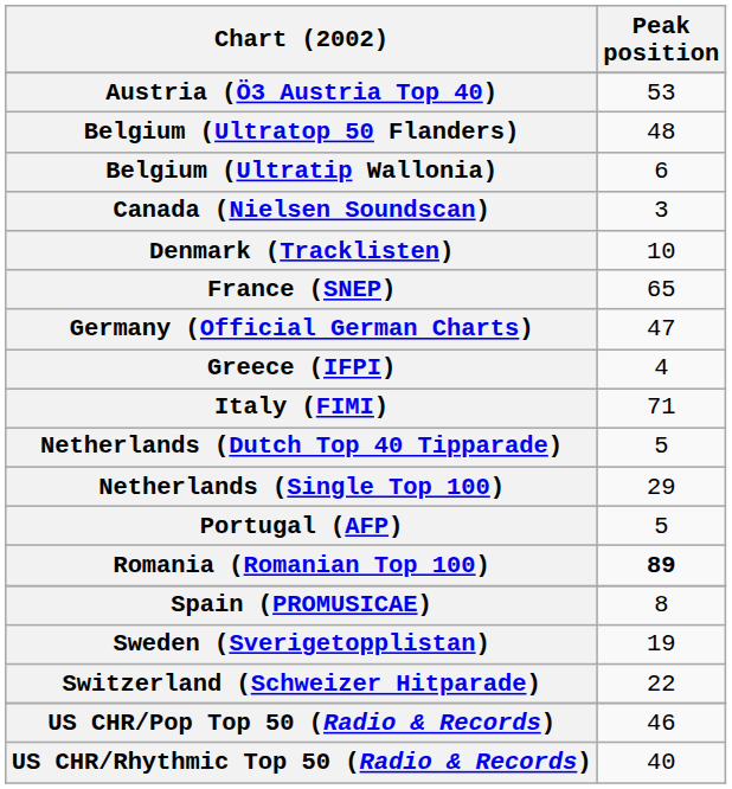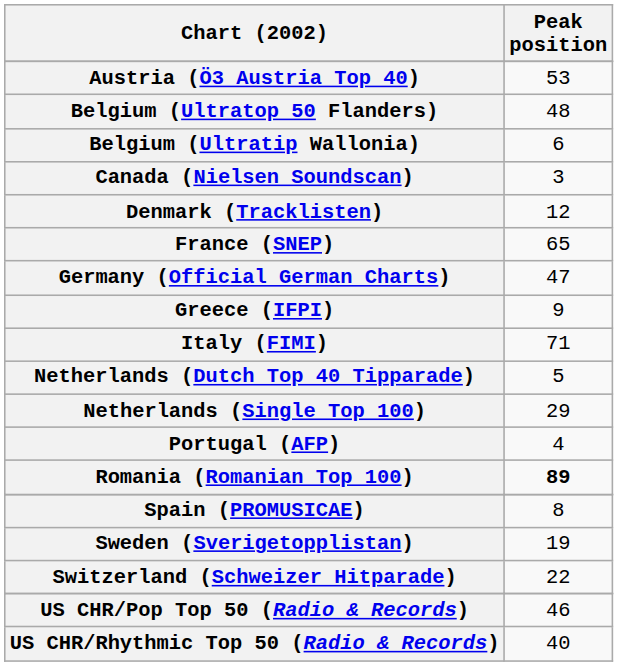 <table class="wikitable sortable plainrowheaders" style="text-align:center">
 <tr>
 <th scope="col">Chart (2002)</th>
 <th scope="col">Peak<br>position</th>
 </tr>
 <tr>
 </tr>
 <tr>
 <th scope="row">Austria (<a href='#'>Ö3 Austria Top 40</a>)</th>
 <td>53</td>
 </tr>
 <tr>
 <th scope="row">Belgium (<a href='#'>Ultratop 50</a> Flanders)</th>
 <td>48</td>
 </tr>
 <tr>
 <th scope="row">Belgium (<a href='#'>Ultratip</a> Wallonia)</th>
 <td>6</td>
 </tr>
 <tr>
 <th scope="row">Canada (<a href='#'>Nielsen Soundscan</a>)</th>
 <td>3</td>
 </tr>
 <tr>
 <th scope="row">Denmark (<a href='#'>Tracklisten</a>)</th>
-<td>10</td>
+<td>12</td>
 </tr>
 <tr>
 <th scope="row">France (<a href='#'>SNEP</a>)</th>
 <td>65</td>
 </tr>
 <tr>
 <th scope="row">Germany (<a href='#'>Official German Charts</a>)</th>
 <td>47</td>
 </tr>
 <tr>
 <th scope="row">Greece (<a href='#'>IFPI</a>)</th>
-<td>4</td>
+<td>9</td>
 </tr>
 <tr>
 <th scope="row">Italy (<a href='#'>FIMI</a>)</th>
 <td>71</td>
 </tr>
 <tr>
 <th scope="row">Netherlands (<a href='#'>Dutch Top 40 Tipparade</a>)</th>
 <td>5</td>
 </tr>
 <tr>
 <th scope="row">Netherlands (<a href='#'>Single Top 100</a>)</th>
 <td>29</td>
 </tr>
 <tr>
 <th scope="row">Portugal (<a href='#'>AFP</a>)</th>
-<td>5</td>
+<td>4</td>
 </tr>
 <tr>
 <th scope="row">Romania (<a href='#'>Romanian Top 100</a>)</th>
 <td><strong>89</strong></td>
 </tr>
 <tr>
 </tr>
 <tr>
 <th scope="row">Spain (<a href='#'>PROMUSICAE</a>)</th>
 <td>8</td>
 </tr>
 <tr>
 <th scope="row">Sweden (<a href='#'>Sverigetopplistan</a>)</th>
 <td>19</td>
 </tr>
 <tr>
 <th scope="row">Switzerland (<a href='#'>Schweizer Hitparade</a>)</th>
 <td>22</td>
 </tr>
 <tr>
 </tr>
 <tr>
 </tr>
 <tr>
 </tr>
 <tr>
 </tr>
 <tr>
 </tr>
 <tr>
 <th scope="row">US CHR/Pop Top 50 (<em><a href='#'>Radio & Records</a></em>)</th>
 <td>46</td>
 </tr>
 <tr>
 <th scope="row">US CHR/Rhythmic Top 50 (<em><a href='#'>Radio & Records</a></em>)</th>
 <td>40</td>
 </tr>
 </table>
